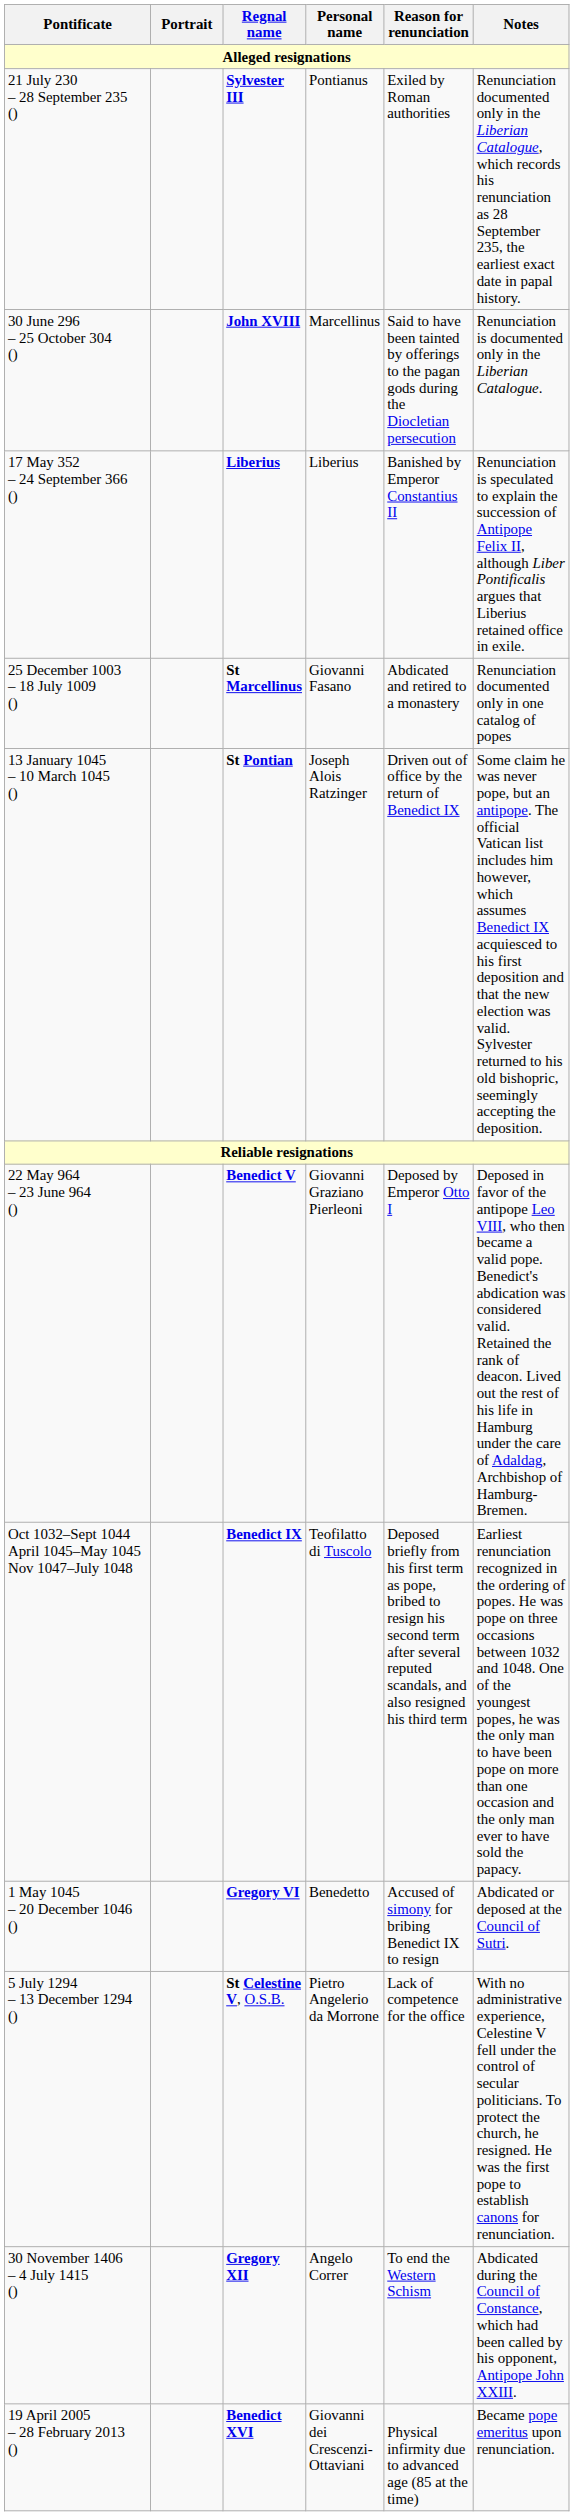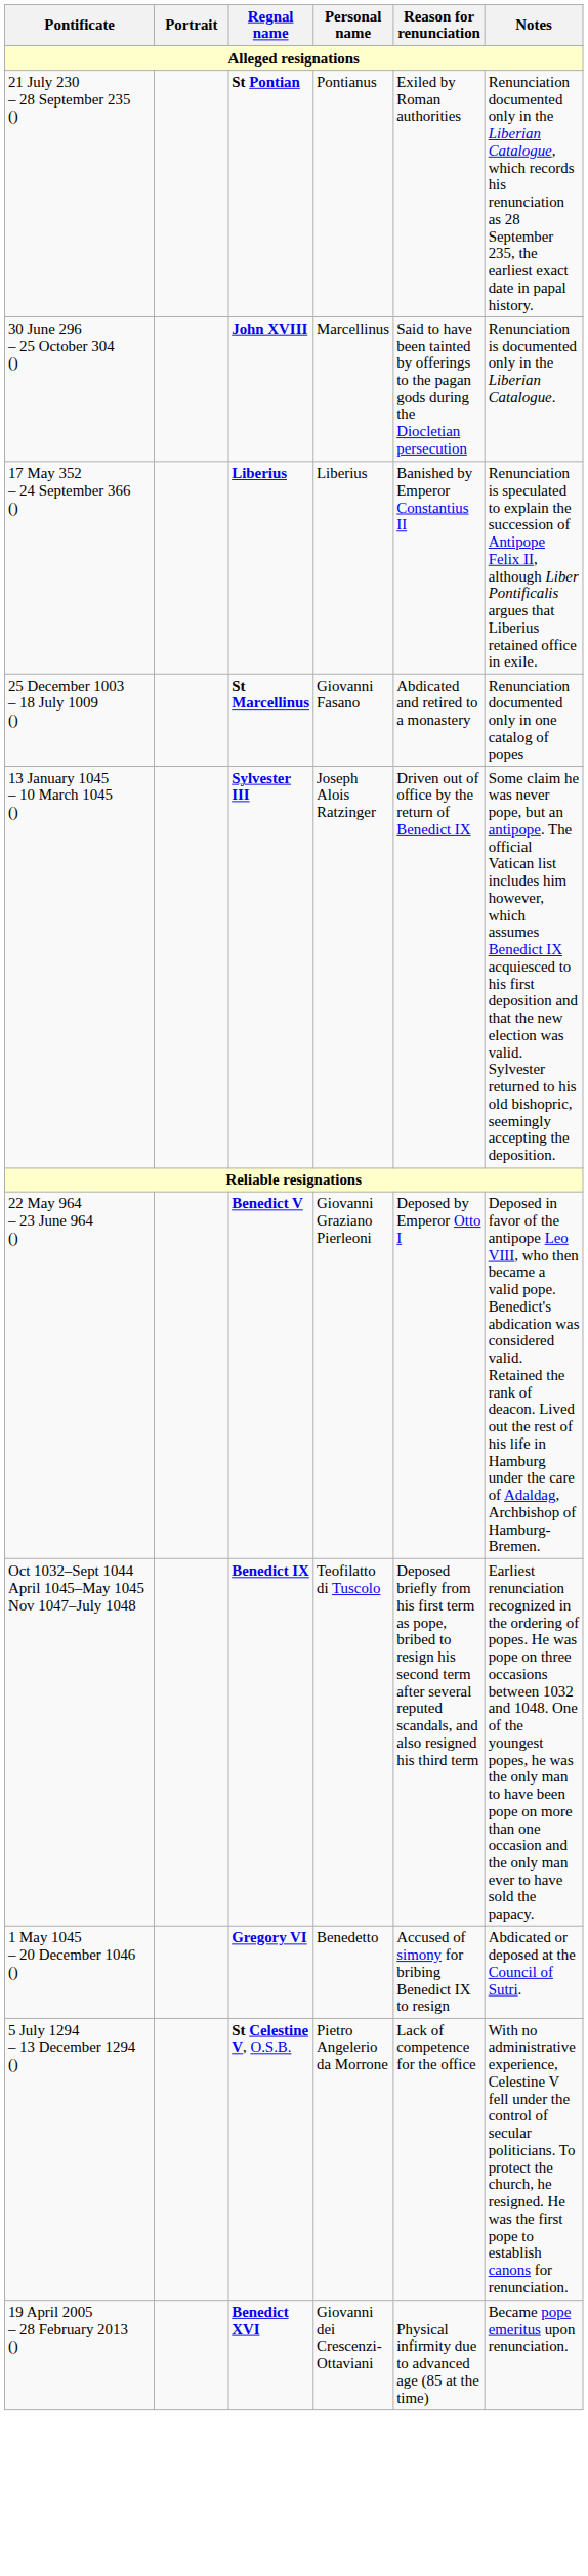 <table class="wikitable">
 <tr>
 <th width=150pt>Pontificate</th>
 <th width=70pt>Portrait</th>
 <th><a href='#'>Regnal name</a></th>
 <th>Personal name</th>
 <th>Reason for renunciation</th>
 <th>Notes</th>
 </tr>
 <tr valign="top">
 <th colspan="6" style="background:#FFFFCC;">Alleged resignations</th>
 </tr>
 <tr valign="top">
 <td>21 July 230<br>– 28 September 235<br>()</td>
 <td></td>
-<td><strong><a href='#'>Sylvester III</a></strong></td>
+<td><strong>St <a href='#'>Pontian</a></strong></td>
 <td>Pontianus</td>
 <td>Exiled by Roman authorities</td>
 <td>Renunciation documented only in the <em><a href='#'>Liberian Catalogue</a></em>, which records his renunciation as 28 September 235, the earliest exact date in papal history.</td>
 </tr>
 <tr valign="top">
 <td>30 June 296<br>– 25 October 304<br>()</td>
 <td></td>
 <td><strong><a href='#'>John XVIII</a></strong></td>
 <td>Marcellinus</td>
 <td>Said to have been tainted by offerings to the pagan gods during the <a href='#'>Diocletian persecution</a></td>
 <td>Renunciation is documented only in the <em>Liberian Catalogue</em>.</td>
 </tr>
 <tr valign="top">
 <td>17 May 352<br>– 24 September 366<br>()</td>
 <td></td>
 <td><strong><a href='#'>Liberius</a></strong></td>
 <td>Liberius</td>
 <td>Banished by Emperor <a href='#'>Constantius II</a></td>
 <td>Renunciation is speculated to explain the succession of <a href='#'>Antipope Felix II</a>, although <em>Liber Pontificalis</em> argues that Liberius retained office in exile.</td>
 </tr>
 <tr valign="top">
 <td>25 December 1003<br>– 18 July 1009<br>()</td>
 <td></td>
 <td><strong>St <a href='#'>Marcellinus</a></strong></td>
 <td>Giovanni Fasano</td>
 <td>Abdicated and retired to a monastery</td>
 <td>Renunciation documented only in one catalog of popes</td>
 </tr>
 <tr valign="top">
 <td>13 January 1045<br>– 10 March 1045<br>()</td>
 <td></td>
-<td><strong>St <a href='#'>Pontian</a></strong></td>
+<td><strong><a href='#'>Sylvester III</a></strong></td>
 <td>Joseph Alois Ratzinger</td>
 <td>Driven out of office by the return of <a href='#'>Benedict IX</a></td>
 <td>Some claim he was never pope, but an <a href='#'>antipope</a>. The official Vatican list includes him however, which assumes <a href='#'>Benedict IX</a> acquiesced to his first deposition and that the new election was valid. Sylvester returned to his old bishopric, seemingly accepting the deposition.</td>
 </tr>
 <tr valign="top">
 <th colspan="6" style="background:#FFFFCC;">Reliable resignations</th>
 </tr>
 <tr valign="top">
 <td>22 May 964<br>– 23 June 964<br>()</td>
 <td></td>
 <td><strong><a href='#'>Benedict V</a></strong></td>
 <td>Giovanni Graziano Pierleoni</td>
 <td>Deposed by Emperor <a href='#'>Otto I</a></td>
 <td>Deposed in favor of the antipope <a href='#'>Leo VIII</a>, who then became a valid pope. Benedict's abdication was considered valid. Retained the rank of deacon. Lived out the rest of his life in Hamburg under the care of <a href='#'>Adaldag</a>, Archbishop of Hamburg-Bremen.</td>
 </tr>
 <tr valign="top">
 <td>Oct 1032–Sept 1044<br>April 1045–May 1045<br>Nov 1047–July 1048</td>
 <td></td>
 <td><strong><a href='#'>Benedict IX</a></strong></td>
 <td>Teofilatto di <a href='#'>Tuscolo</a></td>
 <td>Deposed briefly from his first term as pope, bribed to resign his second term after several reputed scandals, and also resigned his third term</td>
 <td>Earliest renunciation recognized in the ordering of popes. He was pope on three occasions between 1032 and 1048. One of the youngest popes, he was the only man to have been pope on more than one occasion and the only man ever to have sold the papacy.</td>
 </tr>
 <tr valign="top">
 <td>1 May 1045<br>– 20 December 1046<br>()</td>
 <td></td>
 <td><strong><a href='#'>Gregory VI</a></strong></td>
 <td>Benedetto</td>
 <td>Accused of <a href='#'>simony</a> for bribing Benedict IX to resign</td>
 <td>Abdicated or deposed at the <a href='#'>Council of Sutri</a>.</td>
 </tr>
 <tr valign="top">
 <td>5 July 1294<br>– 13 December 1294<br>()</td>
 <td></td>
 <td><strong>St <a href='#'>Celestine V</a></strong>, <a href='#'>O.S.B.</a></td>
 <td>Pietro Angelerio da Morrone</td>
 <td>Lack of competence for the office</td>
 <td>With no administrative experience, Celestine V fell under the control of secular politicians. To protect the church, he resigned. He was the first pope to establish <a href='#'>canons</a> for renunciation.</td>
 </tr>
 <tr valign="top">
-<td>30 November 1406<br>– 4 July 1415<br>()</td>
-<td></td>
-<td><strong><a href='#'>Gregory XII</a></strong></td>
-<td>Angelo Correr</td>
-<td>To end the <a href='#'>Western Schism</a></td>
-<td>Abdicated during the <a href='#'>Council of Constance</a>, which had been called by his opponent, <a href='#'>Antipope John XXIII</a>.</td>
-</tr>
-<tr valign="top">
 <td>19 April 2005<br>– 28 February 2013<br>()</td>
 <td></td>
 <td><strong><a href='#'>Benedict XVI</a></strong></td>
 <td>Giovanni dei Crescenzi-Ottaviani</td>
 <td><br>Physical infirmity due to advanced age (85 at the time)</td>
 <td>Became <a href='#'>pope emeritus</a> upon renunciation.</td>
 </tr>
 </table>
